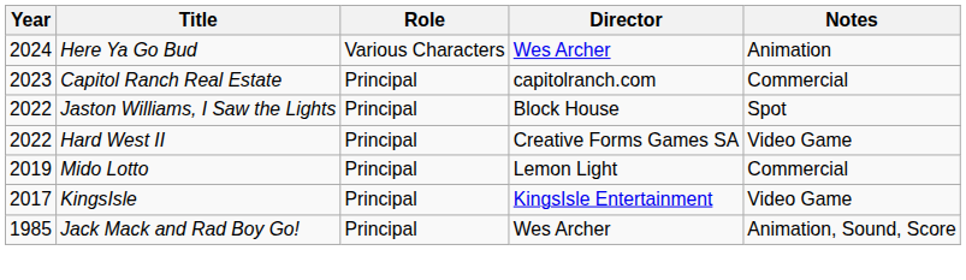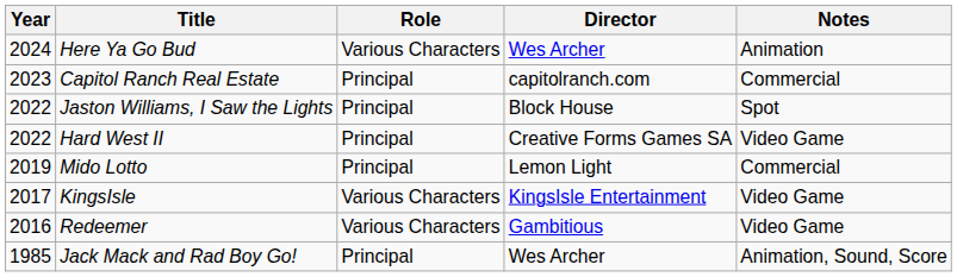 <table class="wikitable">
 <tr>
 <th>Year</th>
 <th>Title</th>
 <th>Role</th>
 <th>Director</th>
 <th>Notes</th>
 </tr>
 <tr>
 <td>2024</td>
 <td><em>Here Ya Go Bud</em></td>
 <td>Various Characters</td>
 <td><a href='#'>Wes Archer</a></td>
 <td>Animation</td>
 </tr>
 <tr>
 <td>2023</td>
 <td><em>Capitol Ranch Real Estate</em></td>
 <td>Principal</td>
 <td>capitolranch.com</td>
 <td>Commercial</td>
 </tr>
 <tr>
 <td>2022</td>
 <td><em>Jaston Williams, I Saw the Lights</em></td>
 <td>Principal</td>
 <td>Block House</td>
 <td>Spot</td>
 </tr>
 <tr>
 <td>2022</td>
 <td><em>Hard West II</em></td>
 <td>Principal</td>
 <td>Creative Forms Games SA</td>
 <td>Video Game</td>
 </tr>
 <tr>
 <td>2019</td>
 <td><em>Mido Lotto</em></td>
 <td>Principal</td>
 <td>Lemon Light</td>
 <td>Commercial</td>
 </tr>
 <tr>
 <td>2017</td>
 <td><em>KingsIsle</em></td>
-<td>Principal</td>
+<td>Various Characters</td>
 <td><a href='#'>KingsIsle Entertainment</a></td>
+<td>Video Game</td>
+</tr>
+<tr>
+<td>2016</td>
+<td><em>Redeemer</em></td>
+<td>Various Characters</td>
+<td><a href='#'>Gambitious</a></td>
 <td>Video Game</td>
 </tr>
 <tr>
 <td>1985</td>
 <td><em>Jack Mack and Rad Boy Go!</em></td>
 <td>Principal</td>
 <td>Wes Archer</td>
 <td>Animation, Sound, Score</td>
 </tr>
 </table>
